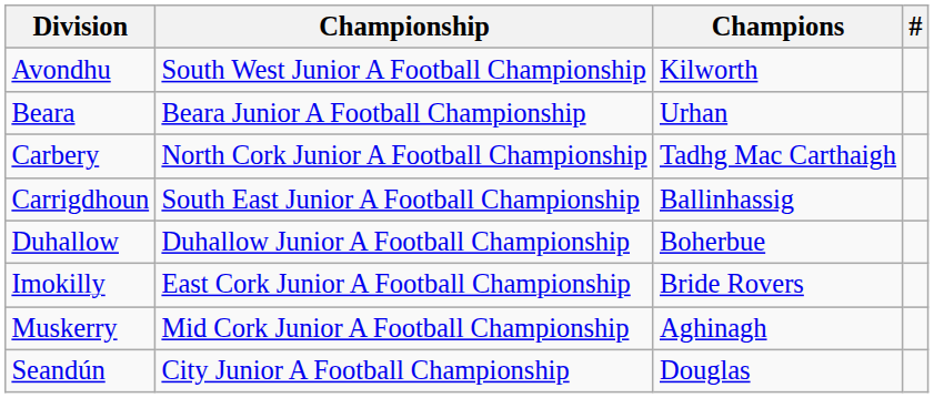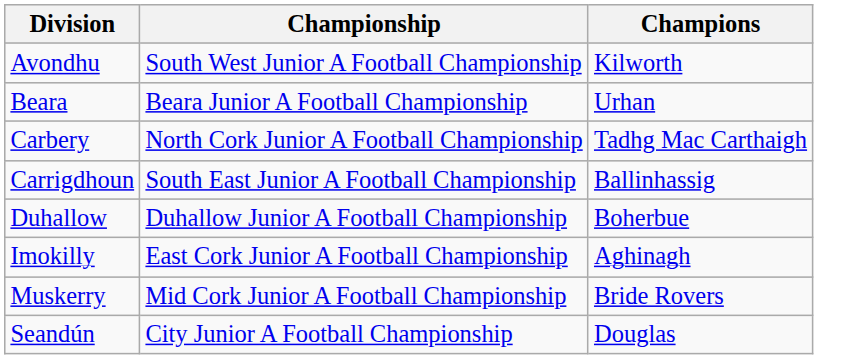 <table class="wikitable">
 <tr>
 <th>Division</th>
 <th>Championship</th>
 <th>Champions</th>
-<th>#</th>
 </tr>
 <tr>
 <td><a href='#'>Avondhu</a></td>
 <td><a href='#'>South West Junior A Football Championship</a></td>
 <td><a href='#'>Kilworth</a></td>
-<td></td>
 </tr>
 <tr>
 <td><a href='#'>Beara</a></td>
 <td><a href='#'>Beara Junior A Football Championship</a></td>
 <td><a href='#'>Urhan</a></td>
-<td></td>
 </tr>
 <tr>
 <td><a href='#'>Carbery</a></td>
 <td><a href='#'>North Cork Junior A Football Championship</a></td>
 <td><a href='#'>Tadhg Mac Carthaigh</a></td>
-<td></td>
 </tr>
 <tr>
 <td><a href='#'>Carrigdhoun</a></td>
 <td><a href='#'>South East Junior A Football Championship</a></td>
 <td><a href='#'>Ballinhassig</a></td>
-<td></td>
 </tr>
 <tr>
 <td><a href='#'>Duhallow</a></td>
 <td><a href='#'>Duhallow Junior A Football Championship</a></td>
 <td><a href='#'>Boherbue</a></td>
-<td></td>
 </tr>
 <tr>
 <td><a href='#'>Imokilly</a></td>
 <td><a href='#'>East Cork Junior A Football Championship</a></td>
-<td><a href='#'>Bride Rovers</a></td>
-<td></td>
+<td><a href='#'>Aghinagh</a></td>
 </tr>
 <tr>
 <td><a href='#'>Muskerry</a></td>
 <td><a href='#'>Mid Cork Junior A Football Championship</a></td>
-<td><a href='#'>Aghinagh</a></td>
-<td></td>
+<td><a href='#'>Bride Rovers</a></td>
 </tr>
 <tr>
 <td><a href='#'>Seandún</a></td>
 <td><a href='#'>City Junior A Football Championship</a></td>
 <td><a href='#'>Douglas</a></td>
-<td></td>
 </tr>
 </table>
